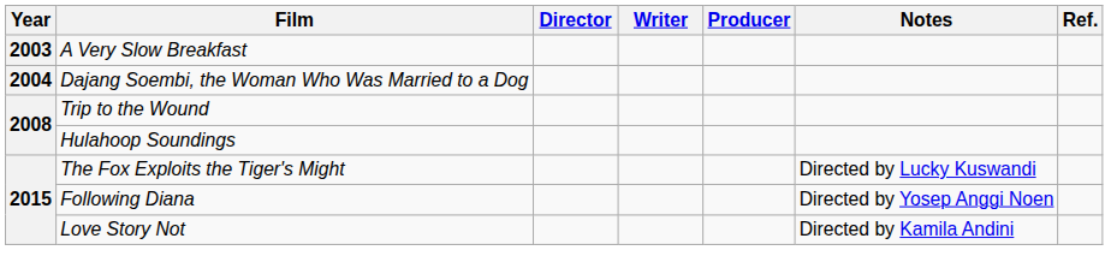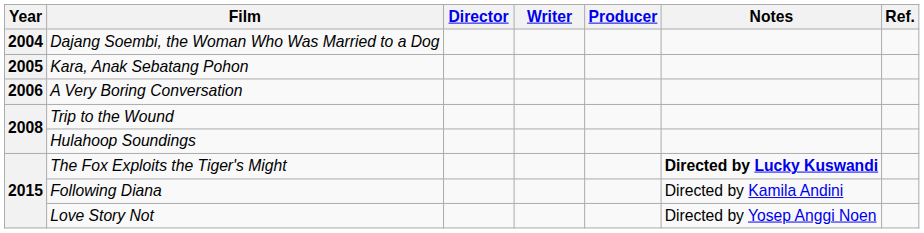 <table class="wikitable">
 <tr>
 <th>Year</th>
 <th>Film</th>
 <th width="65"><a href='#'>Director</a></th>
 <th width="65"><a href='#'>Writer</a></th>
 <th width="65"><a href='#'>Producer</a></th>
 <th>Notes</th>
 <th scope="col">Ref.</th>
 </tr>
 <tr>
-<th>2003</th>
-<td><em>A Very Slow Breakfast</em></td>
+<th>2004</th>
+<td><em>Dajang Soembi, the Woman Who Was Married to a Dog</em></td>
 <td></td>
 <td></td>
 <td></td>
 <td></td>
 <td></td>
 </tr>
 <tr>
-<th>2004</th>
-<td><em>Dajang Soembi, the Woman Who Was Married to a Dog</em></td>
+<th>2005</th>
+<td><em>Kara, Anak Sebatang Pohon</em></td>
+<td></td>
+<td></td>
+<td></td>
+<td></td>
+<td></td>
+</tr>
+<tr>
+<th>2006</th>
+<td><em>A Very Boring Conversation</em></td>
 <td></td>
 <td></td>
 <td></td>
 <td></td>
 <td></td>
 </tr>
 <tr>
 <th rowspan="2">2008</th>
 <td><em>Trip to the Wound</em></td>
 <td></td>
 <td></td>
 <td></td>
 <td></td>
 <td></td>
 </tr>
 <tr>
 <td><em>Hulahoop Soundings</em></td>
 <td></td>
 <td></td>
 <td></td>
 <td></td>
 <td></td>
 </tr>
 <tr>
 <th rowspan="3">2015</th>
 <td><em>The Fox Exploits the Tiger's Might</em></td>
 <td></td>
 <td></td>
 <td></td>
-<td>Directed by <a href='#'>Lucky Kuswandi</a></td>
+<td><strong>Directed by <a href='#'>Lucky Kuswandi</a></strong></td>
 <td></td>
 </tr>
 <tr>
 <td><em>Following Diana</em></td>
 <td></td>
 <td></td>
 <td></td>
-<td>Directed by <a href='#'>Yosep Anggi Noen</a></td>
+<td>Directed by <a href='#'>Kamila Andini</a></td>
 <td></td>
 </tr>
 <tr>
 <td><em>Love Story Not</em></td>
 <td></td>
 <td></td>
 <td></td>
-<td>Directed by <a href='#'>Kamila Andini</a></td>
+<td>Directed by <a href='#'>Yosep Anggi Noen</a></td>
 <td></td>
 </tr>
 </table>
